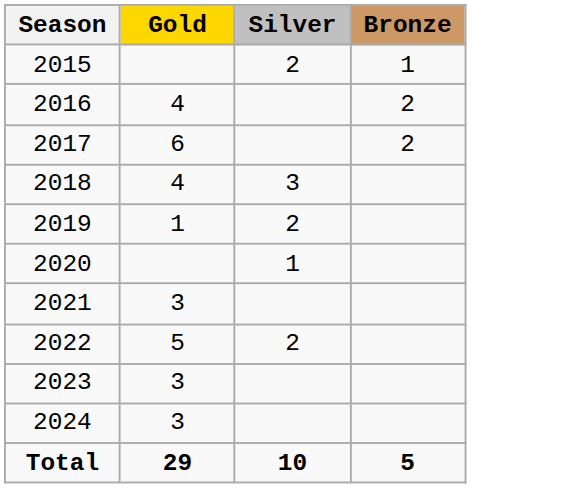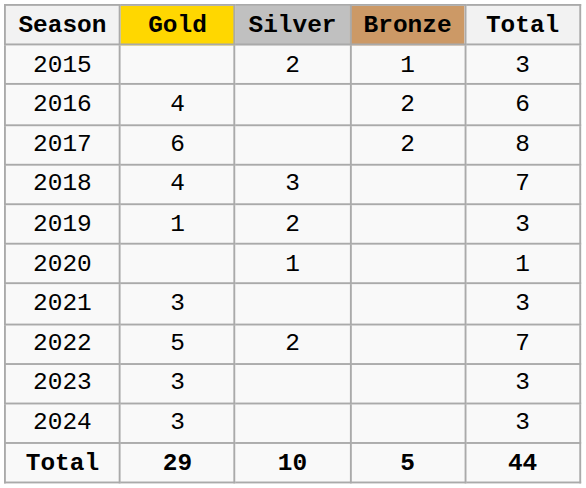 <table class="wikitable" style="text-align:center">
 <tr>
 <th width = "55">Season</th>
 <th width = "55" style = "background: Gold;">Gold</th>
 <th width = "55" style = "background: Silver;">Silver</th>
 <th width = "55" style = "background: #c96;">Bronze</th>
+<th width = "55">Total</th>
 </tr>
 <tr>
 <td>2015</td>
 <td></td>
 <td>2</td>
 <td>1</td>
+<td>3</td>
 </tr>
 <tr>
 <td>2016</td>
 <td>4</td>
 <td></td>
 <td>2</td>
+<td>6</td>
 </tr>
 <tr>
 <td>2017</td>
 <td>6</td>
 <td></td>
 <td>2</td>
+<td>8</td>
 </tr>
 <tr>
 <td>2018</td>
 <td>4</td>
 <td>3</td>
 <td></td>
+<td>7</td>
 </tr>
 <tr>
 <td>2019</td>
 <td>1</td>
 <td>2</td>
 <td></td>
+<td>3</td>
 </tr>
 <tr>
 <td>2020</td>
 <td></td>
 <td>1</td>
 <td></td>
+<td>1</td>
 </tr>
 <tr>
 <td>2021</td>
 <td>3</td>
 <td></td>
 <td></td>
+<td>3</td>
 </tr>
 <tr>
 <td>2022</td>
 <td>5</td>
 <td>2</td>
 <td></td>
+<td>7</td>
 </tr>
 <tr>
 <td>2023</td>
 <td>3</td>
 <td></td>
 <td></td>
+<td>3</td>
 </tr>
 <tr>
 <td>2024</td>
 <td>3</td>
 <td></td>
 <td></td>
+<td>3</td>
 </tr>
 <tr>
 <td><strong>Total</strong></td>
 <td><strong>29</strong></td>
 <td><strong>10</strong></td>
 <td><strong>5</strong></td>
+<td><strong>44</strong></td>
 </tr>
 </table>
